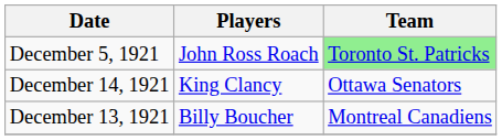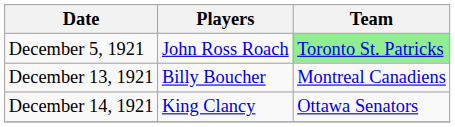 <table class="wikitable">
 <tr>
 <th>Date</th>
 <th>Players</th>
 <th>Team</th>
 </tr>
 <tr>
 <td>December 5, 1921</td>
 <td><a href='#'>John Ross Roach</a></td>
 <td style="background: lightgreen;"><a href='#'>Toronto St. Patricks</a></td>
 </tr>
 <tr>
+<td>December 13, 1921</td>
+<td><a href='#'>Billy Boucher</a></td>
+<td><a href='#'>Montreal Canadiens</a></td>
+</tr>
+<tr>
 <td>December 14, 1921</td>
 <td><a href='#'>King Clancy</a></td>
 <td><a href='#'>Ottawa Senators</a></td>
 </tr>
 <tr>
-<td>December 13, 1921</td>
-<td><a href='#'>Billy Boucher</a></td>
-<td><a href='#'>Montreal Canadiens</a></td>
-</tr>
-<tr>
 </tr>
 </table>
